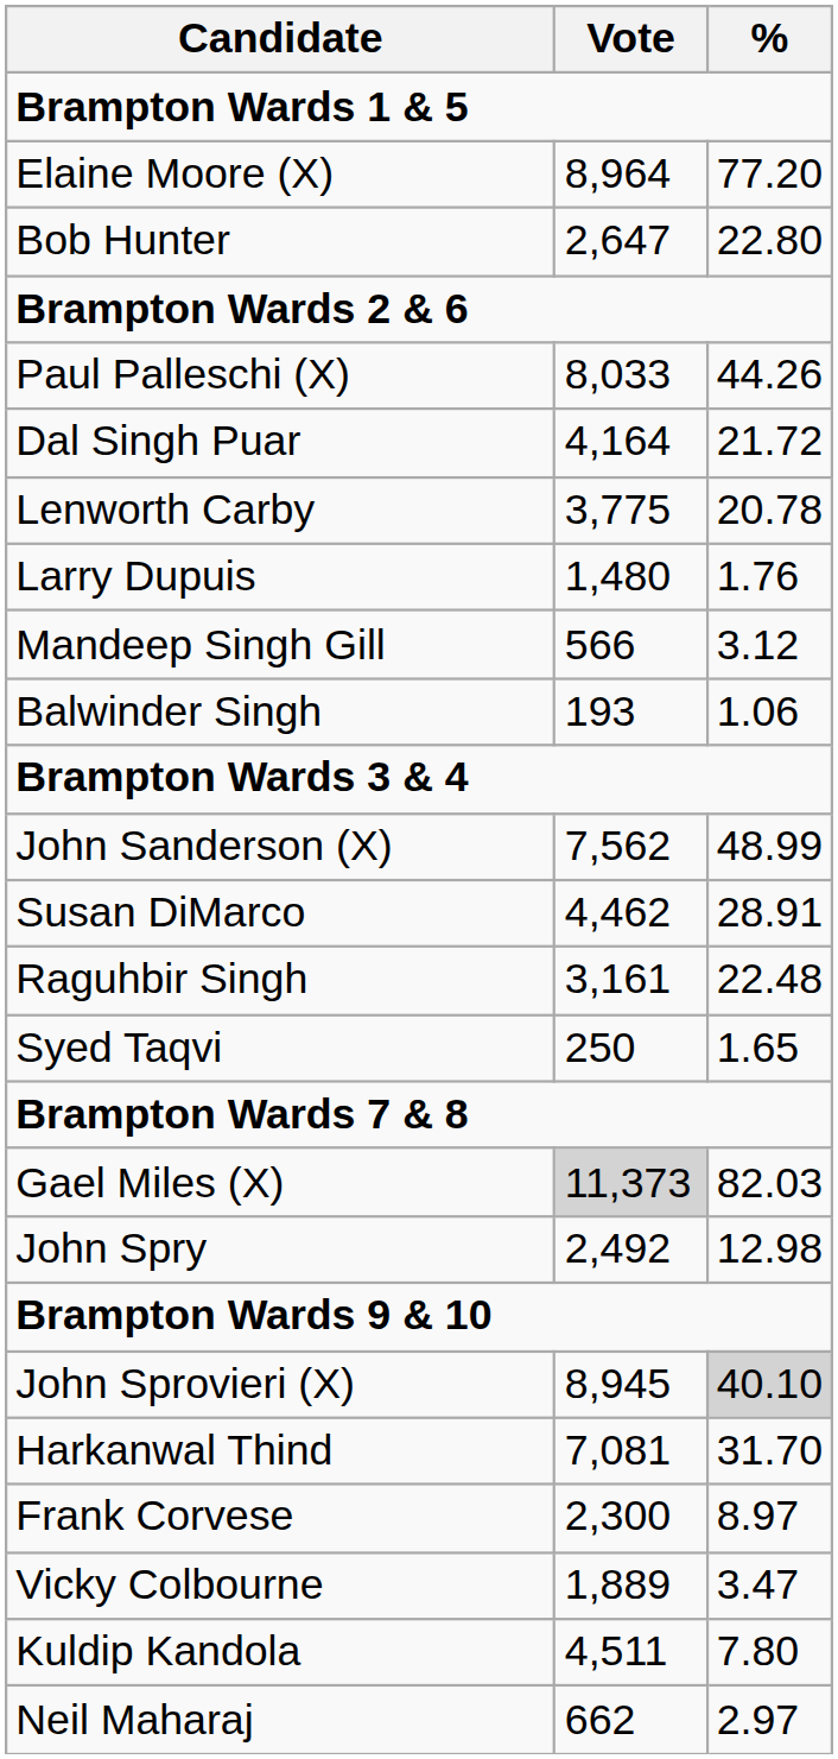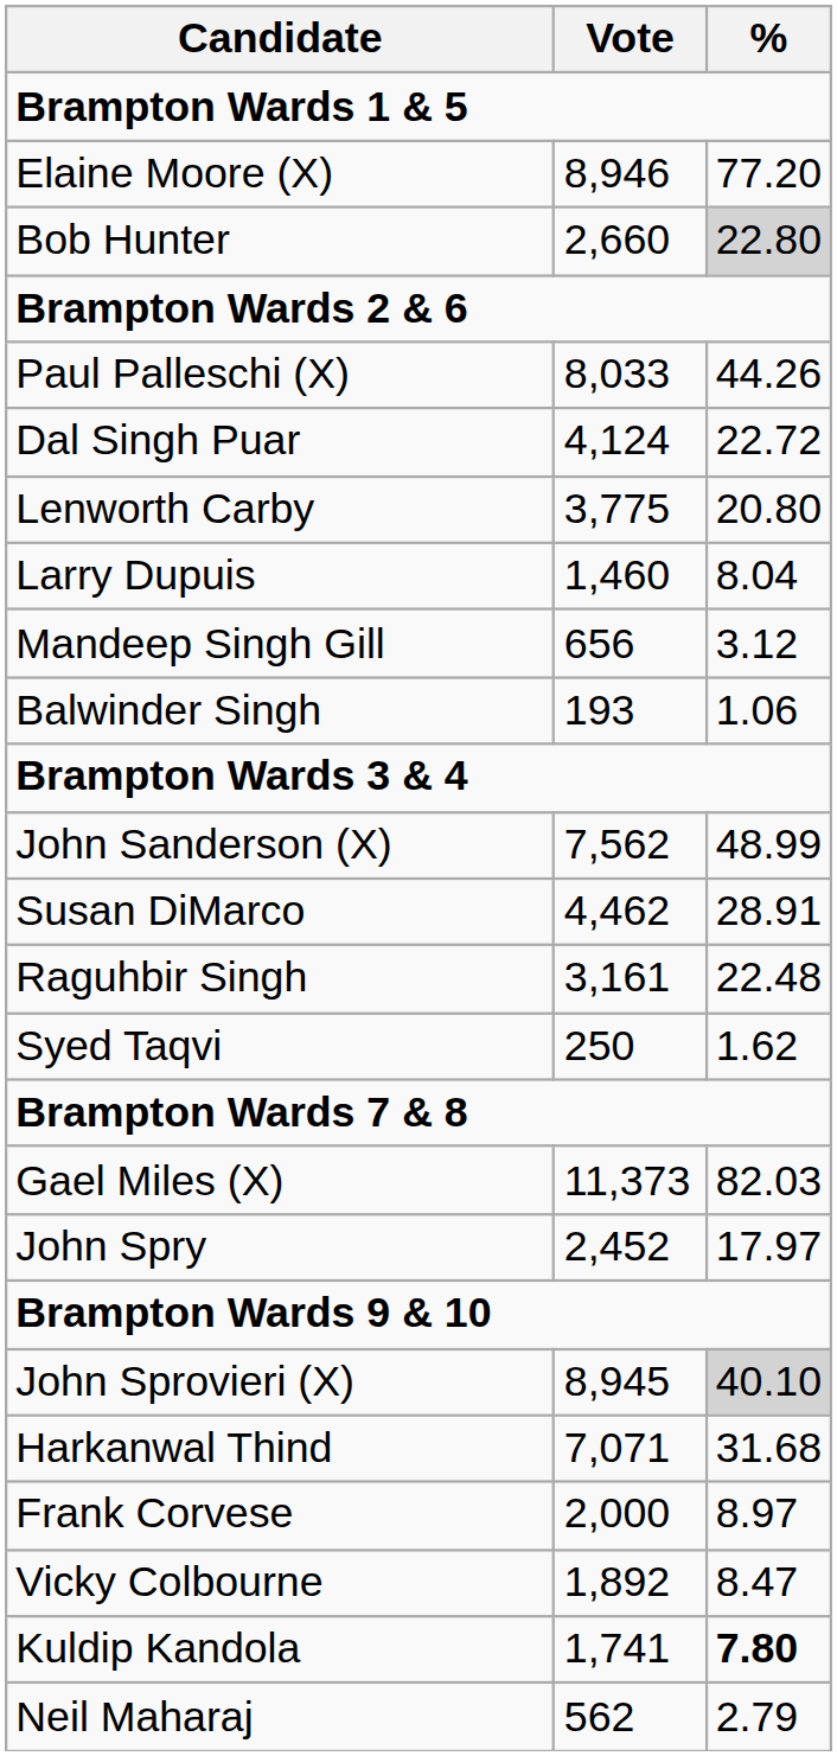 <table class="wikitable">
 <tr>
 <th bgcolor="#DDDDFF" width="200px">Candidate</th>
 <th bgcolor="#DDDDFF" width="50px">Vote</th>
 <th bgcolor="#DDDDFF" width="30px">%</th>
 </tr>
 <tr>
 <td colspan="4"><strong>Brampton Wards 1 & 5</strong></td>
 </tr>
 <tr>
 <td>Elaine Moore (X)</td>
-<td>8,964</td>
+<td>8,946</td>
 <td>77.20</td>
 </tr>
 <tr>
 <td>Bob Hunter</td>
-<td>2,647</td>
-<td>22.80</td>
+<td>2,660</td>
+<td style="background: lightgrey;">22.80</td>
 </tr>
 <tr>
 <td colspan="4"><strong>Brampton Wards 2 & 6</strong></td>
 </tr>
 <tr>
 <td>Paul Palleschi (X)</td>
 <td>8,033</td>
 <td>44.26</td>
 </tr>
 <tr>
 <td>Dal Singh Puar</td>
-<td>4,164</td>
-<td>21.72</td>
+<td>4,124</td>
+<td>22.72</td>
 </tr>
 <tr>
 <td>Lenworth Carby</td>
 <td>3,775</td>
-<td>20.78</td>
+<td>20.80</td>
 </tr>
 <tr>
 <td>Larry Dupuis</td>
-<td>1,480</td>
-<td>1.76</td>
+<td>1,460</td>
+<td>8.04</td>
 </tr>
 <tr>
 <td>Mandeep Singh Gill</td>
-<td>566</td>
+<td>656</td>
 <td>3.12</td>
 </tr>
 <tr>
 <td>Balwinder Singh</td>
 <td>193</td>
 <td>1.06</td>
 </tr>
 <tr>
 <td colspan="4"><strong>Brampton Wards 3 & 4</strong></td>
 </tr>
 <tr>
 <td>John Sanderson (X)</td>
 <td>7,562</td>
 <td>48.99</td>
 </tr>
 <tr>
 <td>Susan DiMarco</td>
 <td>4,462</td>
 <td>28.91</td>
 </tr>
 <tr>
 <td>Raguhbir Singh</td>
 <td>3,161</td>
 <td>22.48</td>
 </tr>
 <tr>
 <td>Syed Taqvi</td>
 <td>250</td>
-<td>1.65</td>
+<td>1.62</td>
 </tr>
 <tr>
 <td colspan="4"><strong>Brampton Wards 7 & 8</strong></td>
 </tr>
 <tr>
 <td>Gael Miles (X)</td>
-<td style="background: lightgrey;">11,373</td>
+<td>11,373</td>
 <td>82.03</td>
 </tr>
 <tr>
 <td>John Spry</td>
-<td>2,492</td>
-<td>12.98</td>
+<td>2,452</td>
+<td>17.97</td>
 </tr>
 <tr>
 <td colspan="4"><strong>Brampton Wards 9 & 10</strong></td>
 </tr>
 <tr>
 <td>John Sprovieri (X)</td>
 <td>8,945</td>
 <td style="background: lightgrey;">40.10</td>
 </tr>
 <tr>
 <td>Harkanwal Thind</td>
-<td>7,081</td>
-<td>31.70</td>
+<td>7,071</td>
+<td>31.68</td>
 </tr>
 <tr>
 <td>Frank Corvese</td>
-<td>2,300</td>
+<td>2,000</td>
 <td>8.97</td>
 </tr>
 <tr>
 <td>Vicky Colbourne</td>
-<td>1,889</td>
-<td>3.47</td>
+<td>1,892</td>
+<td>8.47</td>
 </tr>
 <tr>
 <td>Kuldip Kandola</td>
-<td>4,511</td>
-<td>7.80</td>
+<td>1,741</td>
+<td><strong>7.80</strong></td>
 </tr>
 <tr>
 <td>Neil Maharaj</td>
-<td>662</td>
-<td>2.97</td>
+<td>562</td>
+<td>2.79</td>
 </tr>
 </table>
